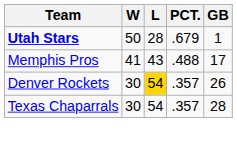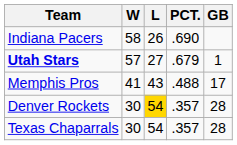 <table class="wikitable" style="text-align: center;">
 <tr>
 <th>Team</th>
 <th>W</th>
 <th>L</th>
 <th>PCT.</th>
 <th>GB</th>
 </tr>
 <tr>
+<td align="left"><a href='#'>Indiana Pacers</a></td>
+<td>58</td>
+<td>26</td>
+<td>.690</td>
+<td></td>
+</tr>
+<tr>
 <td align="left"><strong><a href='#'>Utah Stars</a></strong></td>
-<td>50</td>
-<td>28</td>
+<td>57</td>
+<td>27</td>
 <td>.679</td>
 <td>1</td>
 </tr>
 <tr>
 <td align="left"><a href='#'>Memphis Pros</a></td>
 <td>41</td>
 <td>43</td>
 <td>.488</td>
 <td>17</td>
 </tr>
 <tr>
 <td align="left"><a href='#'>Denver Rockets</a></td>
 <td>30</td>
 <td style="background: gold;">54</td>
 <td>.357</td>
-<td>26</td>
+<td>28</td>
 </tr>
 <tr>
 <td align="left"><a href='#'>Texas Chaparrals</a></td>
 <td>30</td>
 <td>54</td>
 <td>.357</td>
 <td>28</td>
 </tr>
 </table>
